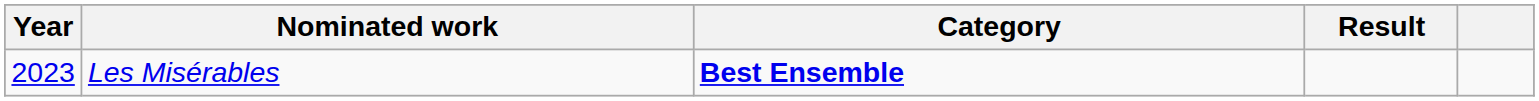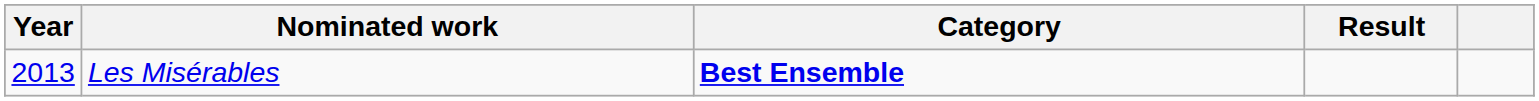 <table class=wikitable>
 <tr>
 <th scope="col" style="width:5%;">Year</th>
 <th scope="col" style="width:40%;">Nominated work</th>
 <th scope="col" style="width:40%;">Category</th>
 <th scope="col" style="width:10%;">Result</th>
 <th scope="col" style="width:5%;"></th>
 </tr>
 <tr>
-<td><a href='#'>2023</a></td>
+<td><a href='#'>2013</a></td>
 <td><em><a href='#'>Les Misérables</a></em></td>
 <td><strong><a href='#'>Best Ensemble</a></strong></td>
 <td></td>
 <td style="text-align:center;"></td>
 </tr>
 </table>
